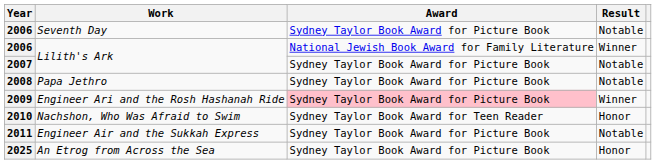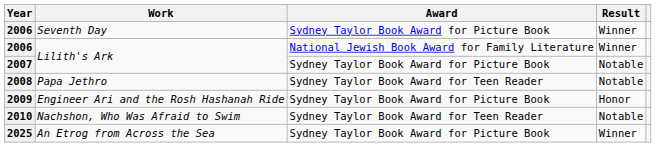 <table class="wikitable sortable mw-collapsible">
 <tr>
 <th scope="col">Year</th>
 <th scope="col">Work</th>
 <th scope="col">Award</th>
 <th scope="col">Result</th>
 <th scope="col"></th>
 </tr>
 <tr>
 <th scope="row">2006</th>
 <td><em>Seventh Day</em></td>
 <td><a href='#'>Sydney Taylor Book Award</a> for Picture Book</td>
-<td>Notable</td>
+<td>Winner</td>
 <td></td>
 </tr>
 <tr>
 <th>2006</th>
 <td rowspan="2"><em>Lilith's Ark</em></td>
 <td><a href='#'>National Jewish Book Award</a> for Family Literature</td>
 <td>Winner</td>
 <td></td>
 </tr>
 <tr>
 <th scope=""row"">2007</th>
 <td>Sydney Taylor Book Award for Picture Book</td>
 <td>Notable</td>
 <td></td>
 </tr>
 <tr>
 <th scope="row">2008</th>
 <td><em>Papa Jethro</em></td>
-<td>Sydney Taylor Book Award for Picture Book</td>
+<td>Sydney Taylor Book Award for Teen Reader</td>
 <td>Notable</td>
 <td></td>
 </tr>
 <tr>
 <th scope="row">2009</th>
 <td><em>Engineer Ari and the Rosh Hashanah Ride</em></td>
-<td style="background: pink;">Sydney Taylor Book Award for Picture Book</td>
-<td>Winner</td>
+<td>Sydney Taylor Book Award for Picture Book</td>
+<td>Honor</td>
 <td></td>
 </tr>
 <tr>
 <th scope=""row"">2010</th>
 <td><em>Nachshon, Who Was Afraid to Swim</em></td>
 <td>Sydney Taylor Book Award for Teen Reader</td>
-<td>Honor</td>
-<td></td>
-</tr>
-<tr>
-<th scope=""row"">2011</th>
-<td><em>Engineer Air and the Sukkah Express</em></td>
-<td>Sydney Taylor Book Award for Picture Book</td>
 <td>Notable</td>
 <td></td>
 </tr>
 <tr>
 <th scope=""row"">2025</th>
 <td><em>An Etrog from Across the Sea</em></td>
 <td>Sydney Taylor Book Award for Picture Book</td>
-<td>Honor</td>
+<td>Winner</td>
 <td></td>
 </tr>
 </table>
